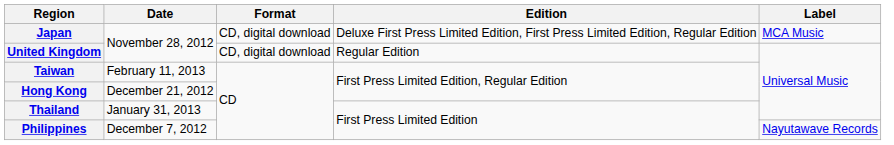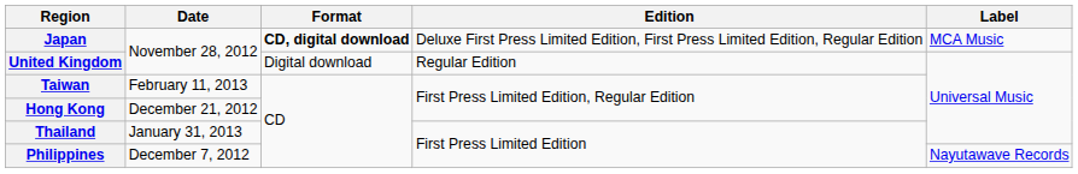 <table class="wikitable plainrowheaders">
 <tr>
 <th>Region</th>
 <th>Date</th>
 <th>Format</th>
 <th>Edition</th>
 <th>Label</th>
 </tr>
 <tr>
 <th scope="row"><a href='#'>Japan</a></th>
 <td rowspan="2">November 28, 2012</td>
-<td rowspan="1">CD, digital download</td>
+<td rowspan="1"><strong>CD, digital download</strong></td>
 <td rowspan="1">Deluxe First Press Limited Edition, First Press Limited Edition, Regular Edition</td>
 <td rowspan="1"><a href='#'>MCA Music</a></td>
 </tr>
 <tr>
 <th scope="row"><a href='#'>United Kingdom</a></th>
-<td rowspan="1">CD, digital download</td>
+<td rowspan-"1">Digital download</td>
 <td rowspan="1">Regular Edition</td>
 <td rowspan="4"><a href='#'>Universal Music</a></td>
 </tr>
 <tr>
 <th scope="row"><a href='#'>Taiwan</a></th>
 <td rowspan="1">February 11, 2013</td>
 <td rowspan="4">CD</td>
 <td rowspan="2">First Press Limited Edition, Regular Edition</td>
 </tr>
 <tr>
 <th scope="row"><a href='#'>Hong Kong</a></th>
 <td rowspan="1">December 21, 2012</td>
 </tr>
 <tr>
 <th scope="row"><a href='#'>Thailand</a></th>
 <td rowspan="1">January 31, 2013</td>
 <td rowspan="2">First Press Limited Edition</td>
 </tr>
 <tr>
 <th scope="row"><a href='#'>Philippines</a></th>
 <td rowspan="1">December 7, 2012</td>
 <td rowspan="1"><a href='#'>Nayutawave Records</a></td>
 </tr>
 </table>
